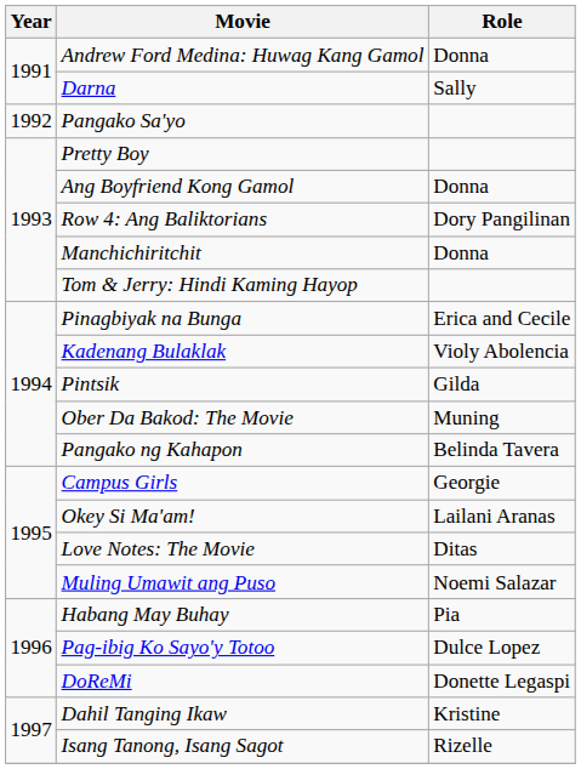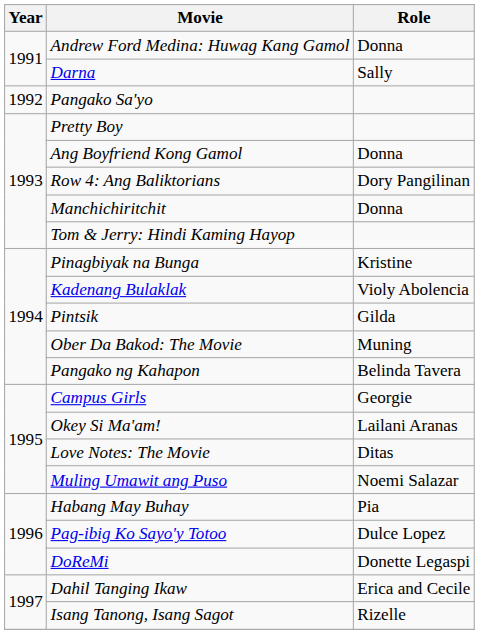 <table class="wikitable sortable">
 <tr>
 <th>Year</th>
 <th>Movie</th>
 <th>Role</th>
 </tr>
 <tr>
 <td rowspan="2">1991</td>
 <td><em>Andrew Ford Medina: Huwag Kang Gamol</em></td>
 <td>Donna</td>
 </tr>
 <tr>
 <td><em><a href='#'>Darna</a></em></td>
 <td>Sally</td>
 </tr>
 <tr>
 <td>1992</td>
 <td><em>Pangako Sa'yo</em></td>
 <td></td>
 </tr>
 <tr>
 <td rowspan="5">1993</td>
 <td><em>Pretty Boy </em></td>
 <td></td>
 </tr>
 <tr>
 <td><em>Ang Boyfriend Kong Gamol</em></td>
 <td>Donna</td>
 </tr>
 <tr>
 <td><em>Row 4: Ang Baliktorians </em></td>
 <td>Dory Pangilinan</td>
 </tr>
 <tr>
 <td><em>Manchichiritchit</em></td>
 <td>Donna</td>
 </tr>
 <tr>
 <td><em>Tom & Jerry: Hindi Kaming Hayop</em></td>
 <td></td>
 </tr>
 <tr>
 <td rowspan="5">1994</td>
 <td><em>Pinagbiyak na Bunga </em></td>
-<td>Erica and Cecile</td>
+<td>Kristine</td>
 </tr>
 <tr>
 <td><em><a href='#'>Kadenang Bulaklak</a></em></td>
 <td>Violy Abolencia</td>
 </tr>
 <tr>
 <td><em>Pintsik </em></td>
 <td>Gilda</td>
 </tr>
 <tr>
 <td><em>Ober Da Bakod: The Movie</em></td>
 <td>Muning</td>
 </tr>
 <tr>
 <td><em>Pangako ng Kahapon </em></td>
 <td>Belinda Tavera</td>
 </tr>
 <tr>
 <td rowspan="4">1995</td>
 <td><em><a href='#'>Campus Girls</a></em></td>
 <td>Georgie</td>
 </tr>
 <tr>
 <td><em>Okey Si Ma'am!</em></td>
 <td>Lailani Aranas</td>
 </tr>
 <tr>
 <td><em>Love Notes: The Movie</em></td>
 <td>Ditas</td>
 </tr>
 <tr>
 <td><em><a href='#'>Muling Umawit ang Puso</a></em></td>
 <td>Noemi Salazar</td>
 </tr>
 <tr>
 <td rowspan="3">1996</td>
 <td><em>Habang May Buhay</em></td>
 <td>Pia</td>
 </tr>
 <tr>
 <td><em><a href='#'>Pag-ibig Ko Sayo'y Totoo</a></em></td>
 <td>Dulce Lopez</td>
 </tr>
 <tr>
 <td><em><a href='#'>DoReMi</a></em></td>
 <td>Donette Legaspi</td>
 </tr>
 <tr>
 <td rowspan="2">1997</td>
 <td><em>Dahil Tanging Ikaw</em></td>
-<td>Kristine</td>
+<td>Erica and Cecile</td>
 </tr>
 <tr>
 <td><em>Isang Tanong, Isang Sagot</em></td>
 <td>Rizelle</td>
 </tr>
 <tr>
 </tr>
 </table>
